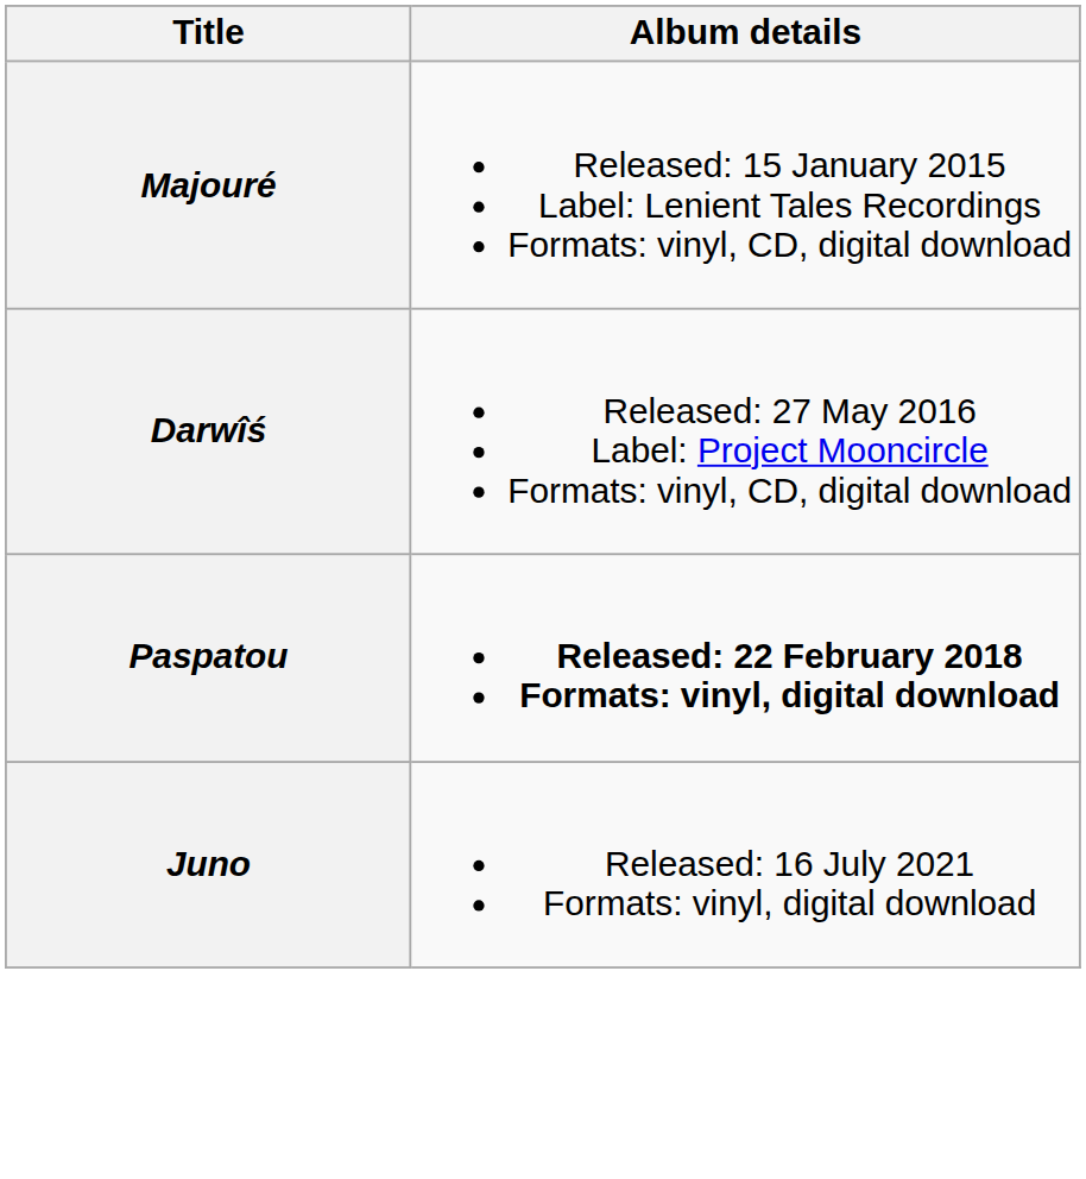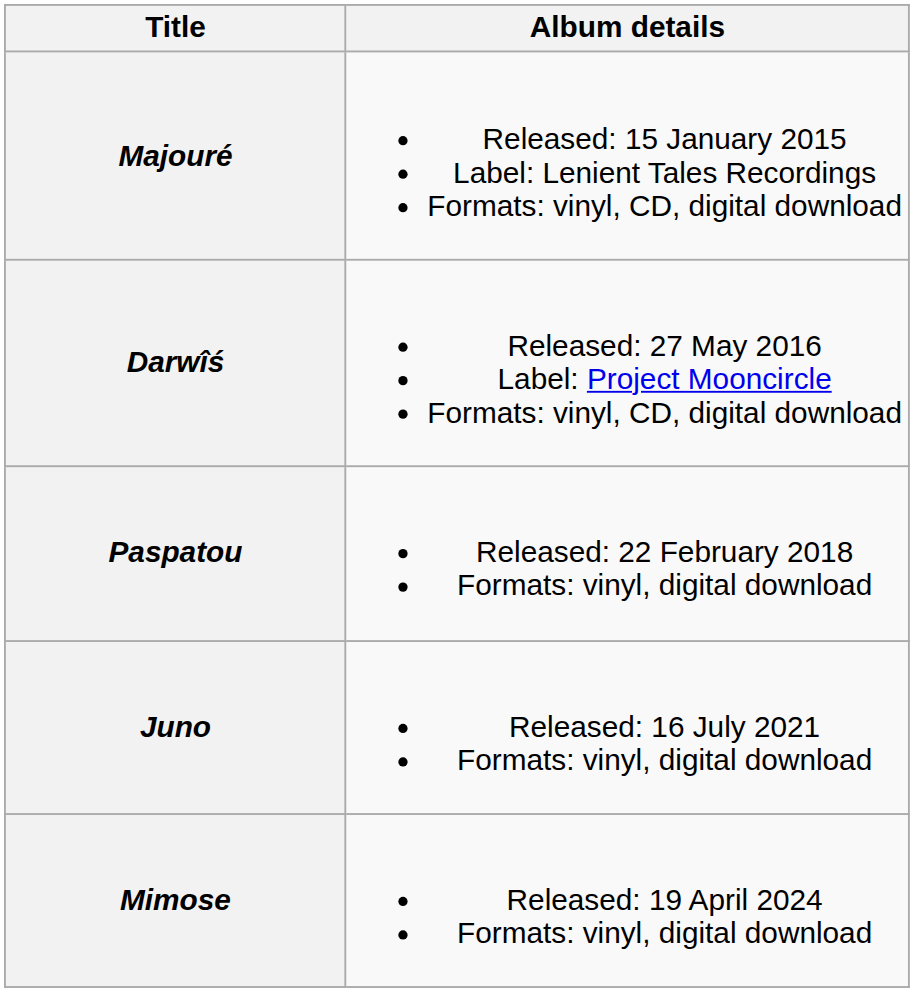 <table class="wikitable plainrowheaders" style="text-align:center;">
 <tr>
 <th scope="col" style="width:11em;">Title</th>
 <th scope="col">Album details</th>
 </tr>
 <tr>
 <th scope="row"><em>Majouré</em></th>
 <td><br><ul><li>Released: 15 January 2015</li><li>Label: Lenient Tales Recordings</li><li>Formats: vinyl, CD, digital download</li></ul></td>
 </tr>
 <tr>
 <th scope="row"><em>Darwîś</em></th>
 <td><br><ul><li>Released: 27 May 2016</li><li>Label: <a href='#'>Project Mooncircle</a></li><li>Formats: vinyl, CD, digital download</li></ul></td>
 </tr>
 <tr>
 <th scope="row"><em>Paspatou</em></th>
-<td><strong><br><ul><li>Released: 22 February 2018</li><li>Formats: vinyl, digital download</li></ul></strong></td>
+<td><br><ul><li>Released: 22 February 2018</li><li>Formats: vinyl, digital download</li></ul></td>
 </tr>
 <tr>
 <th scope="row"><em>Juno</em></th>
 <td><br><ul><li>Released: 16 July 2021</li><li>Formats: vinyl, digital download</li></ul></td>
 </tr>
+<tr>
+<th scope="row"><em>Mimose</em></th>
+<td><br><ul><li>Released: 19 April 2024</li><li>Formats: vinyl, digital download</li></ul></td>
+</tr>
 </table>
